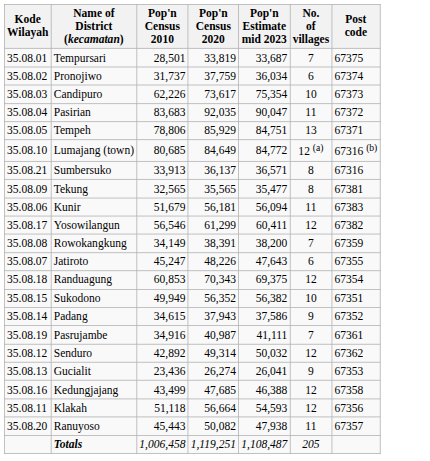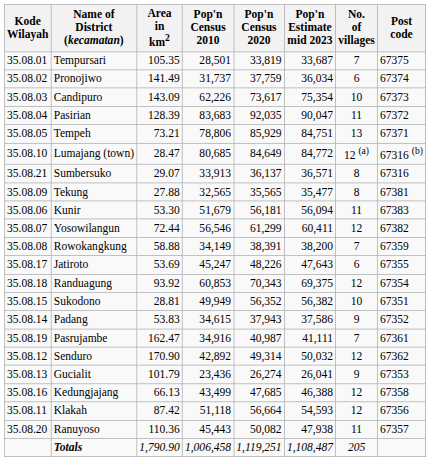 <table class="sortable wikitable">
 <tr>
 <th>Kode <br>Wilayah</th>
 <th>Name of<br>District<br>(<em>kecamatan</em>)</th>
+<th>Area <br>in<br>km<sup>2</sup></th>
 <th>Pop'n<br>Census<br>2010</th>
 <th>Pop'n<br>Census<br>2020</th>
 <th>Pop'n<br>Estimate<br>mid 2023</th>
 <th>No.<br>of<br>villages</th>
 <th>Post<br>code</th>
 </tr>
 <tr>
 <td>35.08.01</td>
 <td>Tempursari</td>
+<td align="right">105.35</td>
 <td align="right">28,501</td>
 <td align="right">33,819</td>
 <td align="right">33,687</td>
 <td align="center">7</td>
 <td>67375</td>
 </tr>
 <tr>
 <td>35.08.02</td>
 <td>Pronojiwo</td>
+<td align="right">141.49</td>
 <td align="right">31,737</td>
 <td align="right">37,759</td>
 <td align="right">36,034</td>
 <td align="center">6</td>
 <td>67374</td>
 </tr>
 <tr>
 <td>35.08.03</td>
 <td>Candipuro</td>
+<td align="right">143.09</td>
 <td align="right">62,226</td>
 <td align="right">73,617</td>
 <td align="right">75,354</td>
 <td align="center">10</td>
 <td>67373</td>
 </tr>
 <tr>
 <td>35.08.04</td>
 <td>Pasirian</td>
+<td align="right">128.39</td>
 <td align="right">83,683</td>
 <td align="right">92,035</td>
 <td align="right">90,047</td>
 <td align="center">11</td>
 <td>67372</td>
 </tr>
 <tr>
 <td>35.08.05</td>
 <td>Tempeh</td>
+<td align="right">73.21</td>
 <td align="right">78,806</td>
 <td align="right">85,929</td>
 <td align="right">84,751</td>
 <td align="center">13</td>
 <td>67371</td>
 </tr>
 <tr>
 <td>35.08.10</td>
 <td>Lumajang (town)</td>
+<td align="right">28.47</td>
 <td align="right">80,685</td>
 <td align="right">84,649</td>
 <td align="right">84,772</td>
 <td align="center">12 <sup>(a)</sup></td>
 <td>67316 <sup>(b)</sup></td>
 </tr>
 <tr>
 <td>35.08.21</td>
 <td>Sumbersuko</td>
+<td align="right">29.07</td>
 <td align="right">33,913</td>
 <td align="right">36,137</td>
 <td align="right">36,571</td>
 <td align="center">8</td>
 <td>67316</td>
 </tr>
 <tr>
 <td>35.08.09</td>
 <td>Tekung</td>
+<td align="right">27.88</td>
 <td align="right">32,565</td>
 <td align="right">35,565</td>
 <td align="right">35,477</td>
 <td align="center">8</td>
 <td>67381</td>
 </tr>
 <tr>
 <td>35.08.06</td>
 <td>Kunir</td>
+<td align="right">53.30</td>
 <td align="right">51,679</td>
 <td align="right">56,181</td>
 <td align="right">56,094</td>
 <td align="center">11</td>
 <td>67383</td>
 </tr>
 <tr>
-<td>35.08.17</td>
+<td>35.08.07</td>
 <td>Yosowilangun</td>
+<td align="right">72.44</td>
 <td align="right">56,546</td>
 <td align="right">61,299</td>
 <td align="right">60,411</td>
 <td align="center">12</td>
 <td>67382</td>
 </tr>
 <tr>
 <td>35.08.08</td>
 <td>Rowokangkung</td>
+<td align="right">58.88</td>
 <td align="right">34,149</td>
 <td align="right">38,391</td>
 <td align="right">38,200</td>
 <td align="center">7</td>
 <td>67359</td>
 </tr>
 <tr>
-<td>35.08.07</td>
+<td>35.08.17</td>
 <td>Jatiroto</td>
+<td align="right">53.69</td>
 <td align="right">45,247</td>
 <td align="right">48,226</td>
 <td align="right">47,643</td>
 <td align="center">6</td>
 <td>67355</td>
 </tr>
 <tr>
 <td>35.08.18</td>
 <td>Randuagung</td>
+<td align="right">93.92</td>
 <td align="right">60,853</td>
 <td align="right">70,343</td>
 <td align="right">69,375</td>
 <td align="center">12</td>
 <td>67354</td>
 </tr>
 <tr>
 <td>35.08.15</td>
 <td>Sukodono</td>
+<td align="right">28.81</td>
 <td align="right">49,949</td>
 <td align="right">56,352</td>
 <td align="right">56,382</td>
 <td align="center">10</td>
 <td>67351</td>
 </tr>
 <tr>
 <td>35.08.14</td>
 <td>Padang</td>
+<td align="right">53.83</td>
 <td align="right">34,615</td>
 <td align="right">37,943</td>
 <td align="right">37,586</td>
 <td align="center">9</td>
 <td>67352</td>
 </tr>
 <tr>
 <td>35.08.19</td>
 <td>Pasrujambe</td>
+<td align="right">162.47</td>
 <td align="right">34,916</td>
 <td align="right">40,987</td>
 <td align="right">41,111</td>
 <td align="center">7</td>
 <td>67361</td>
 </tr>
 <tr>
 <td>35.08.12</td>
 <td>Senduro</td>
+<td align="right">170.90</td>
 <td align="right">42,892</td>
 <td align="right">49,314</td>
 <td align="right">50,032</td>
 <td align="center">12</td>
 <td>67362</td>
 </tr>
 <tr>
 <td>35.08.13</td>
 <td>Gucialit</td>
+<td align="right">101.79</td>
 <td align="right">23,436</td>
 <td align="right">26,274</td>
 <td align="right">26,041</td>
 <td align="center">9</td>
 <td>67353</td>
 </tr>
 <tr>
 <td>35.08.16</td>
 <td>Kedungjajang</td>
+<td align="right">66.13</td>
 <td align="right">43,499</td>
 <td align="right">47,685</td>
 <td align="right">46,388</td>
 <td align="center">12</td>
 <td>67358</td>
 </tr>
 <tr>
 <td>35.08.11</td>
 <td>Klakah</td>
+<td align="right">87.42</td>
 <td align="right">51,118</td>
 <td align="right">56,664</td>
 <td align="right">54,593</td>
 <td align="center">12</td>
 <td>67356</td>
 </tr>
 <tr>
 <td>35.08.20</td>
 <td>Ranuyoso</td>
+<td align="right">110.36</td>
 <td align="right">45,443</td>
 <td align="right">50,082</td>
 <td align="right">47,938</td>
 <td align="center">11</td>
 <td>67357</td>
 </tr>
 <tr>
 <td></td>
 <td><strong><em>Totals</em></strong></td>
+<td align="right"><em>1,790.90</em></td>
 <td align="right"><em>1,006,458</em></td>
 <td align="right"><em>1,119,251</em></td>
 <td align="right"><em>1,108,487</em></td>
 <td align="center"><em>205</em></td>
 <td></td>
 </tr>
 </table>
